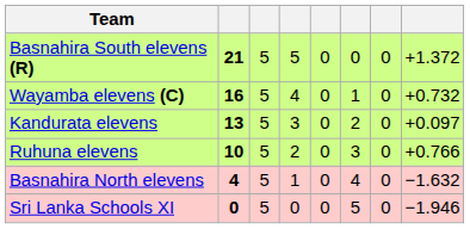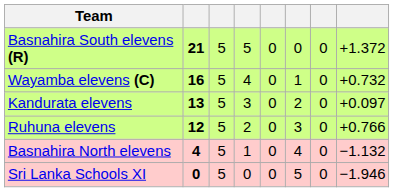 <table class="wikitable" style="text-align:center;">
 <tr>
 <th width=185>Team</th>
 <th width=20></th>
 <th width=20></th>
 <th width=20></th>
 <th width=20></th>
 <th width=20></th>
 <th width=20></th>
 <th width=20></th>
 </tr>
 <tr style="background:#cfff88;">
 <td style="text-align:left;"><a href='#'>Basnahira South elevens</a> <strong>(R)</strong></td>
 <td><strong>21</strong></td>
 <td>5</td>
 <td>5</td>
 <td>0</td>
 <td>0</td>
 <td>0</td>
 <td>+1.372</td>
 </tr>
 <tr style="background:#cfff88;">
 <td style="text-align:left;"><a href='#'>Wayamba elevens</a> <strong>(C)</strong></td>
 <td><strong>16</strong></td>
 <td>5</td>
 <td>4</td>
 <td>0</td>
 <td>1</td>
 <td>0</td>
 <td>+0.732</td>
 </tr>
 <tr style="background:#cfff88;">
 <td style="text-align:left;"><a href='#'>Kandurata elevens</a></td>
 <td><strong>13</strong></td>
 <td>5</td>
 <td>3</td>
 <td>0</td>
 <td>2</td>
 <td>0</td>
 <td>+0.097</td>
 </tr>
 <tr style="background:#cfff88;">
 <td style="text-align:left;"><a href='#'>Ruhuna elevens</a></td>
-<td><strong>10</strong></td>
+<td><strong>12</strong></td>
 <td>5</td>
 <td>2</td>
 <td>0</td>
 <td>3</td>
 <td>0</td>
 <td>+0.766</td>
 </tr>
 <tr style="background:#fcc;">
 <td style="text-align:left;"><a href='#'>Basnahira North elevens</a></td>
 <td><strong>4</strong></td>
 <td>5</td>
 <td>1</td>
 <td>0</td>
 <td>4</td>
 <td>0</td>
-<td>−1.632</td>
+<td>−1.132</td>
 </tr>
 <tr style="background:#fcc;">
 <td style="text-align:left;"><a href='#'>Sri Lanka Schools XI</a></td>
 <td><strong>0</strong></td>
 <td>5</td>
 <td>0</td>
 <td>0</td>
 <td>5</td>
 <td>0</td>
 <td>−1.946</td>
 </tr>
 </table>
